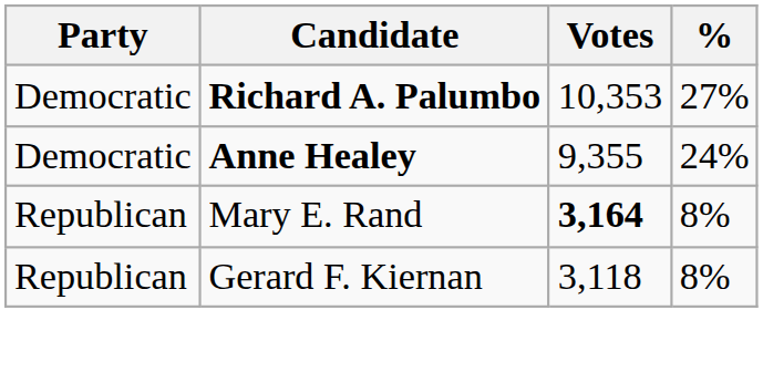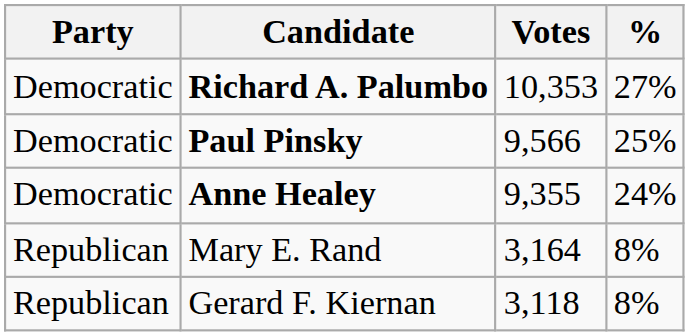 <table class="wikitable">
 <tr>
 <th>Party</th>
 <th>Candidate</th>
 <th>Votes</th>
 <th>%</th>
 </tr>
 <tr>
 <td>Democratic</td>
 <td><strong>Richard A. Palumbo</strong></td>
 <td>10,353</td>
 <td>27%</td>
 </tr>
 <tr>
 <td>Democratic</td>
+<td><strong>Paul Pinsky</strong></td>
+<td>9,566</td>
+<td>25%</td>
+</tr>
+<tr>
+<td>Democratic</td>
 <td><strong>Anne Healey</strong></td>
 <td>9,355</td>
 <td>24%</td>
 </tr>
 <tr>
 <td>Republican</td>
 <td>Mary E. Rand</td>
-<td><strong>3,164</strong></td>
+<td>3,164</td>
 <td>8%</td>
 </tr>
 <tr>
 <td>Republican</td>
 <td>Gerard F. Kiernan</td>
 <td>3,118</td>
 <td>8%</td>
 </tr>
 </table>
